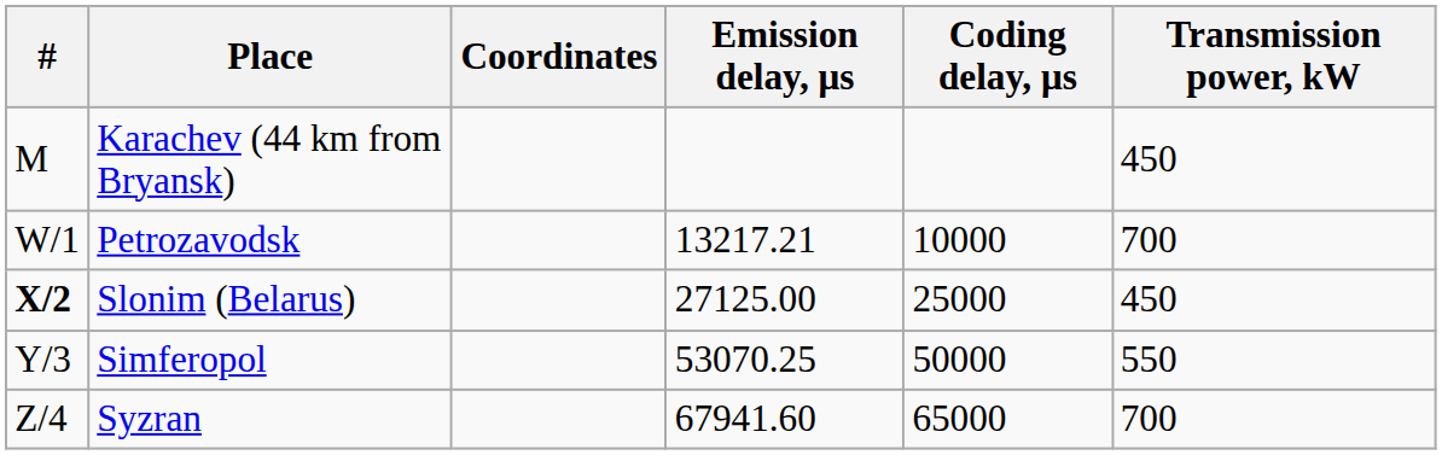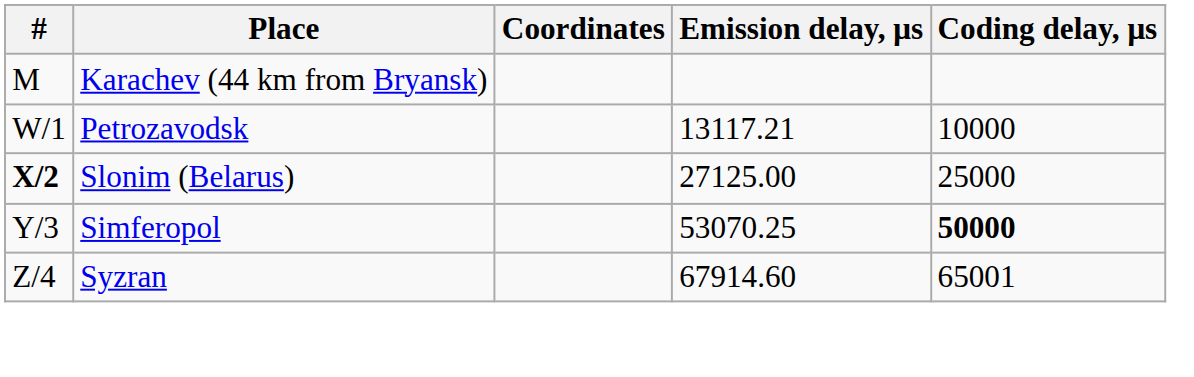 <table class="wikitable">
 <tr>
 <th>#</th>
 <th>Place</th>
 <th>Coordinates</th>
 <th>Emission delay, μs</th>
 <th>Coding delay, μs</th>
-<th>Transmission power, kW</th>
 </tr>
 <tr>
 <td>M</td>
 <td><a href='#'>Karachev</a> (44 km from <a href='#'>Bryansk</a>)</td>
 <td></td>
 <td></td>
 <td></td>
-<td>450</td>
 </tr>
 <tr>
 <td>W/1</td>
 <td><a href='#'>Petrozavodsk</a></td>
 <td></td>
-<td>13217.21</td>
+<td>13117.21</td>
 <td>10000</td>
-<td>700</td>
 </tr>
 <tr>
 <td><strong>X/2</strong></td>
 <td><a href='#'>Slonim</a> (<a href='#'>Belarus</a>)</td>
 <td></td>
 <td>27125.00</td>
 <td>25000</td>
-<td>450</td>
 </tr>
 <tr>
 <td>Y/3</td>
 <td><a href='#'>Simferopol</a></td>
 <td></td>
 <td>53070.25</td>
-<td>50000</td>
-<td>550</td>
+<td><strong>50000</strong></td>
 </tr>
 <tr>
 <td>Z/4</td>
 <td><a href='#'>Syzran</a></td>
 <td></td>
-<td>67941.60</td>
-<td>65000</td>
-<td>700</td>
+<td>67914.60</td>
+<td>65001</td>
 </tr>
 </table>
